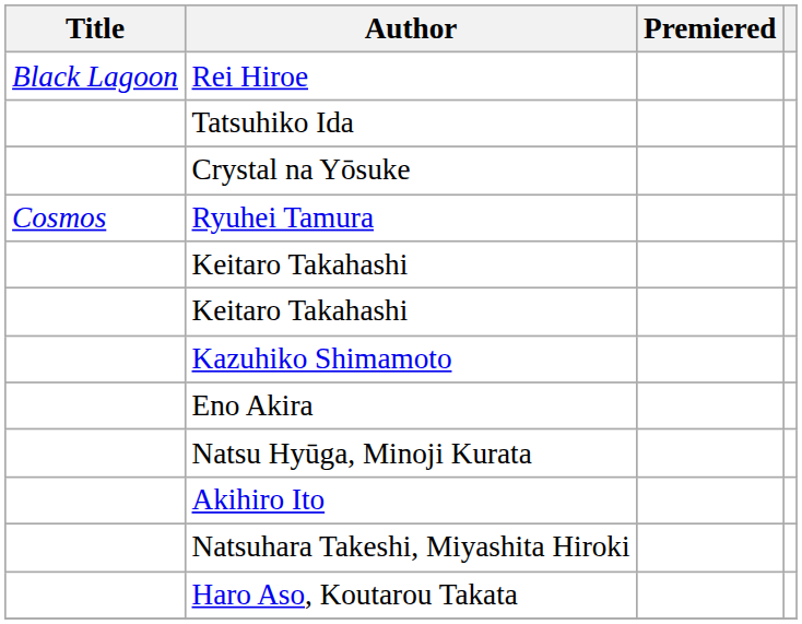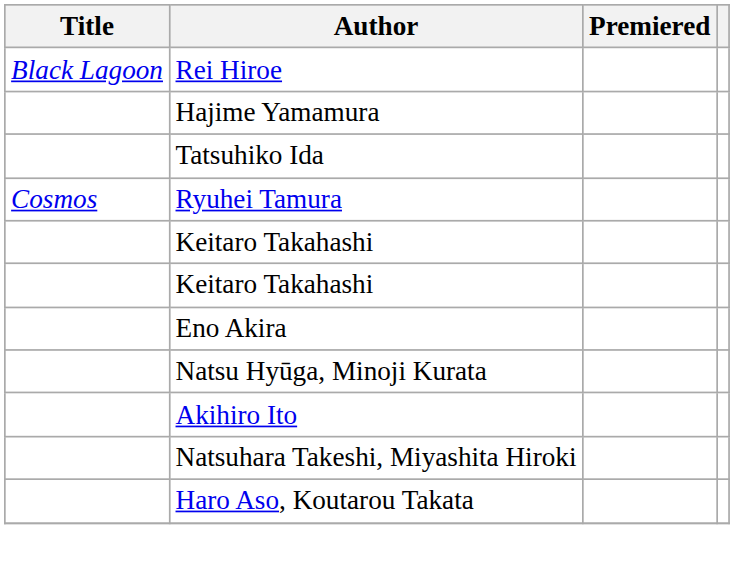 <table class="wikitable sortable" style="background: #FFF;">
 <tr>
 <th>Title</th>
 <th>Author</th>
 <th>Premiered</th>
 <th scope="col" class="unsortable"></th>
 </tr>
 <tr>
 <td><em><a href='#'>Black Lagoon</a></em></td>
 <td><a href='#'>Rei Hiroe</a></td>
 <td></td>
 <td></td>
 </tr>
 <tr>
 <td></td>
-<td>Tatsuhiko Ida</td>
+<td>Hajime Yamamura</td>
 <td></td>
 <td></td>
 </tr>
 <tr>
 <td></td>
-<td>Crystal na Yōsuke</td>
+<td>Tatsuhiko Ida</td>
 <td></td>
 <td></td>
 </tr>
 <tr>
 <td><em><a href='#'>Cosmos</a></em></td>
 <td><a href='#'>Ryuhei Tamura</a></td>
 <td></td>
 <td></td>
 </tr>
 <tr>
 <td></td>
 <td>Keitaro Takahashi</td>
 <td></td>
 <td></td>
 </tr>
 <tr>
 <td></td>
 <td>Keitaro Takahashi</td>
-<td></td>
-<td></td>
-</tr>
-<tr>
-<td></td>
-<td><a href='#'>Kazuhiko Shimamoto</a></td>
 <td></td>
 <td></td>
 </tr>
 <tr>
 <td></td>
 <td>Eno Akira</td>
 <td></td>
 <td></td>
 </tr>
 <tr>
 <td></td>
 <td>Natsu Hyūga, Minoji Kurata</td>
 <td></td>
 <td></td>
 </tr>
 <tr>
 <td></td>
 <td><a href='#'>Akihiro Ito</a></td>
 <td></td>
 <td></td>
 </tr>
 <tr>
 <td></td>
 <td>Natsuhara Takeshi, Miyashita Hiroki</td>
 <td></td>
 <td></td>
 </tr>
 <tr>
 <td></td>
 <td><a href='#'>Haro Aso</a>, Koutarou Takata</td>
 <td></td>
 <td></td>
 </tr>
 <tr>
 </tr>
 </table>
